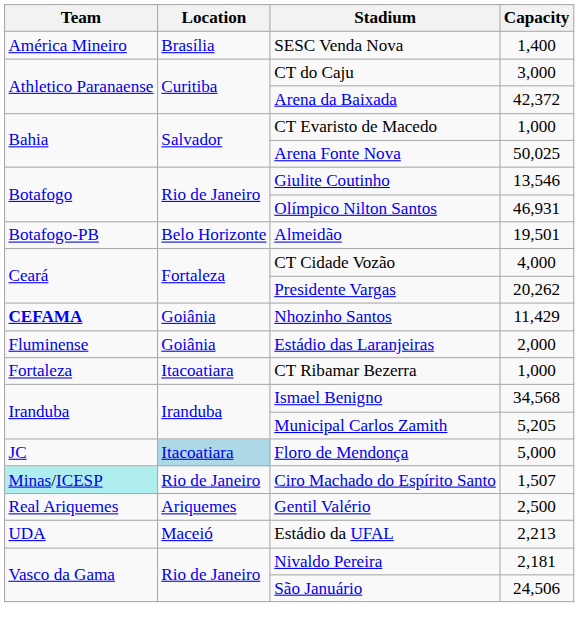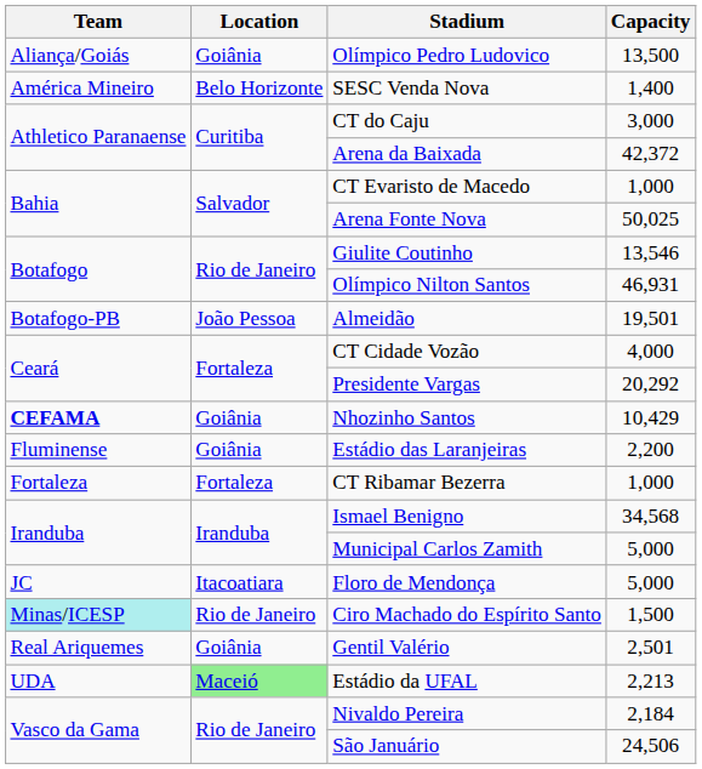 <table class="wikitable sortable" style="text-align: left;">
 <tr>
 <th>Team</th>
 <th>Location</th>
 <th>Stadium</th>
 <th>Capacity</th>
 </tr>
 <tr>
+<td> <a href='#'>Aliança</a>/<a href='#'>Goiás</a></td>
+<td><a href='#'>Goiânia</a></td>
+<td><a href='#'>Olímpico Pedro Ludovico</a></td>
+<td align=center>13,500</td>
+</tr>
+<tr>
 <td> <a href='#'>América Mineiro</a></td>
-<td><a href='#'>Brasília</a></td>
+<td><a href='#'>Belo Horizonte</a></td>
 <td>SESC Venda Nova</td>
 <td align=center>1,400</td>
 </tr>
 <tr>
 <td rowspan=2> <a href='#'>Athletico Paranaense</a></td>
 <td rowspan=2><a href='#'>Curitiba</a></td>
 <td>CT do Caju</td>
 <td align=center>3,000</td>
 </tr>
 <tr>
 <td><a href='#'>Arena da Baixada</a></td>
 <td align=center>42,372</td>
 </tr>
 <tr>
 <td rowspan=2> <a href='#'>Bahia</a></td>
 <td rowspan=2><a href='#'>Salvador</a></td>
 <td>CT Evaristo de Macedo </td>
 <td align=center>1,000</td>
 </tr>
 <tr>
 <td><a href='#'>Arena Fonte Nova</a></td>
 <td align=center>50,025</td>
 </tr>
 <tr>
 <td rowspan=2> <a href='#'>Botafogo</a></td>
 <td rowspan=2><a href='#'>Rio de Janeiro</a></td>
 <td><a href='#'>Giulite Coutinho</a> </td>
 <td align=center>13,546</td>
 </tr>
 <tr>
 <td><a href='#'>Olímpico Nilton Santos</a></td>
 <td align=center>46,931</td>
 </tr>
 <tr>
 <td> <a href='#'>Botafogo-PB</a></td>
-<td><a href='#'>Belo Horizonte</a></td>
+<td><a href='#'>João Pessoa</a></td>
 <td><a href='#'>Almeidão</a></td>
 <td align=center>19,501</td>
 </tr>
 <tr>
 <td rowspan=2> <a href='#'>Ceará</a></td>
 <td rowspan=2><a href='#'>Fortaleza</a></td>
 <td>CT Cidade Vozão </td>
 <td align=center>4,000</td>
 </tr>
 <tr>
 <td><a href='#'>Presidente Vargas</a></td>
-<td align=center>20,262</td>
+<td align=center>20,292</td>
 </tr>
 <tr>
 <td><strong> <a href='#'>CEFAMA</a></strong></td>
 <td><a href='#'>Goiânia</a></td>
 <td><a href='#'>Nhozinho Santos</a></td>
-<td align=center>11,429</td>
+<td align=center>10,429</td>
 </tr>
 <tr>
 <td> <a href='#'>Fluminense</a></td>
 <td><a href='#'>Goiânia</a></td>
 <td><a href='#'>Estádio das Laranjeiras</a></td>
-<td align=center>2,000</td>
+<td align=center>2,200</td>
 </tr>
 <tr>
 <td> <a href='#'>Fortaleza</a></td>
-<td><a href='#'>Itacoatiara</a></td>
+<td><a href='#'>Fortaleza</a></td>
 <td>CT Ribamar Bezerra </td>
 <td align=center>1,000</td>
 </tr>
 <tr>
 <td rowspan=2> <a href='#'>Iranduba</a></td>
 <td rowspan=2><a href='#'>Iranduba</a></td>
 <td><a href='#'>Ismael Benigno</a> </td>
 <td align=center>34,568</td>
 </tr>
 <tr>
 <td><a href='#'>Municipal Carlos Zamith</a> </td>
-<td align=center>5,205</td>
+<td align=center>5,000</td>
 </tr>
 <tr>
 <td> <a href='#'>JC</a></td>
-<td style="background: lightblue;"><a href='#'>Itacoatiara</a></td>
+<td><a href='#'>Itacoatiara</a></td>
 <td><a href='#'>Floro de Mendonça</a></td>
 <td align=center>5,000</td>
 </tr>
 <tr>
 <td style="background: paleturquoise;"> <a href='#'>Minas</a>/<a href='#'>ICESP</a></td>
 <td><a href='#'>Rio de Janeiro</a></td>
 <td><a href='#'>Ciro Machado do Espírito Santo</a></td>
-<td align=center>1,507</td>
+<td align=center>1,500</td>
 </tr>
 <tr>
 <td> <a href='#'>Real Ariquemes</a></td>
-<td><a href='#'>Ariquemes</a></td>
+<td><a href='#'>Goiânia</a></td>
 <td><a href='#'>Gentil Valério</a></td>
-<td align=center>2,500</td>
+<td align=center>2,501</td>
 </tr>
 <tr>
 <td> <a href='#'>UDA</a></td>
-<td><a href='#'>Maceió</a></td>
+<td style="background: lightgreen;"><a href='#'>Maceió</a></td>
 <td>Estádio da <a href='#'>UFAL</a></td>
 <td align=center>2,213</td>
 </tr>
 <tr>
 <td rowspan=2> <a href='#'>Vasco da Gama</a></td>
 <td rowspan=2><a href='#'>Rio de Janeiro</a></td>
 <td><a href='#'>Nivaldo Pereira</a> </td>
-<td align=center>2,181</td>
+<td align=center>2,184</td>
 </tr>
 <tr>
 <td><a href='#'>São Januário</a></td>
 <td align=center>24,506</td>
 </tr>
 </table>
